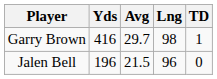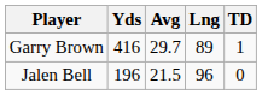 <table class="wikitable" style="text-align:center;">
 <tr>
 <th>Player</th>
 <th>Yds</th>
 <th>Avg</th>
 <th>Lng</th>
 <th>TD</th>
 </tr>
 <tr>
 <td>Garry Brown</td>
 <td>416</td>
 <td>29.7</td>
-<td>98</td>
+<td>89</td>
 <td>1</td>
 </tr>
 <tr>
 <td>Jalen Bell</td>
 <td>196</td>
 <td>21.5</td>
 <td>96</td>
 <td>0</td>
 </tr>
 </table>
